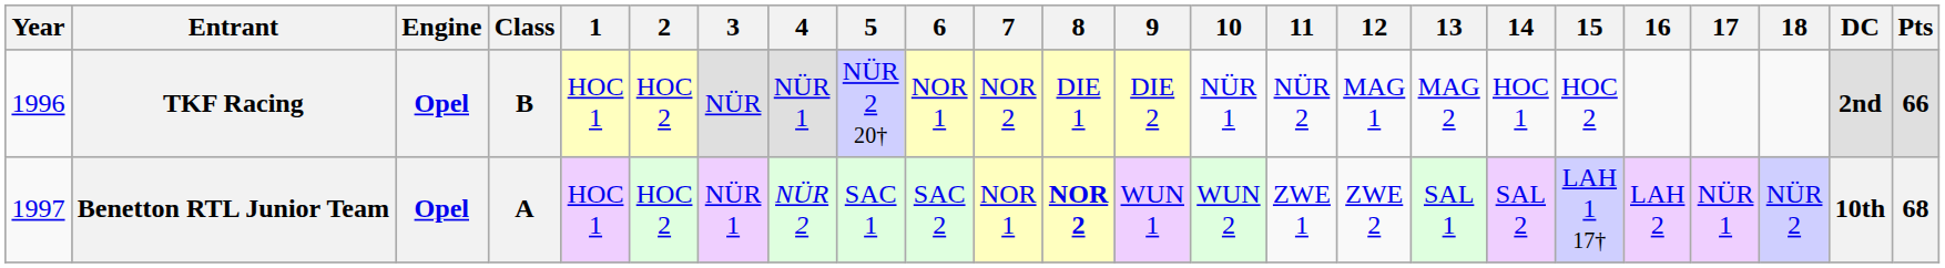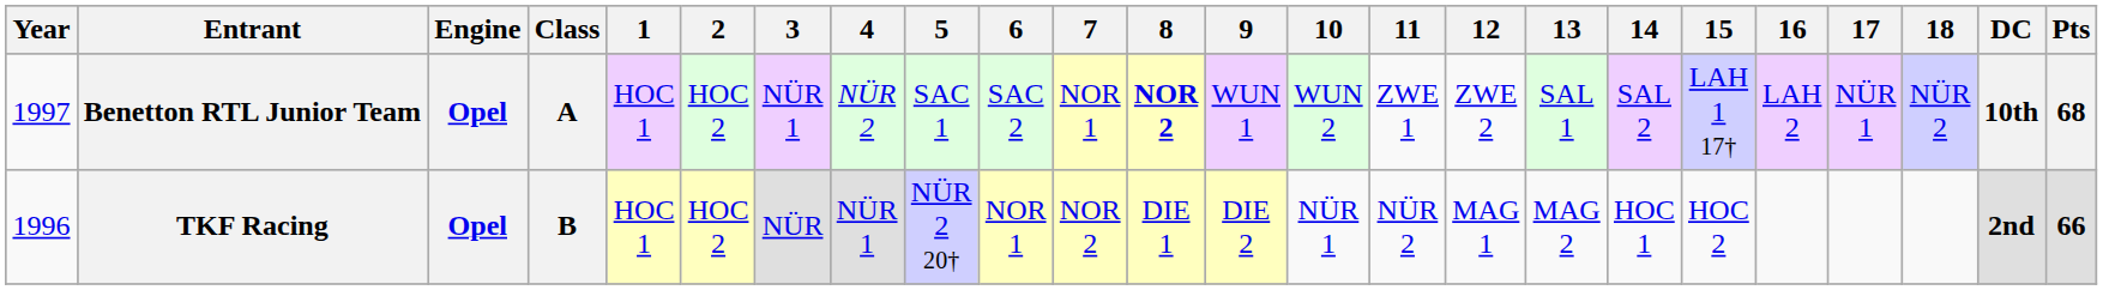 <table class="wikitable" style="text-align:center; font-size:90%">
 <tr>
 <th>Year</th>
 <th>Entrant</th>
 <th>Engine</th>
 <th>Class</th>
 <th>1</th>
 <th>2</th>
 <th>3</th>
 <th>4</th>
 <th>5</th>
 <th>6</th>
 <th>7</th>
 <th>8</th>
 <th>9</th>
 <th>10</th>
 <th>11</th>
 <th>12</th>
 <th>13</th>
 <th>14</th>
 <th>15</th>
 <th>16</th>
 <th>17</th>
 <th>18</th>
 <th>DC</th>
 <th>Pts</th>
 </tr>
 <tr>
+<td><a href='#'>1997</a></td>
+<th>Benetton RTL Junior Team</th>
+<th><a href='#'>Opel</a></th>
+<th>A</th>
+<td style="background:#EFCFFF;"><a href='#'>HOC<br>1</a><br></td>
+<td style="background:#DFFFDF;"><a href='#'>HOC<br>2</a><br></td>
+<td style="background:#EFCFFF;"><a href='#'>NÜR<br>1</a><br></td>
+<td style="background:#DFFFDF;"><em><a href='#'>NÜR<br>2</a></em><br></td>
+<td style="background:#DFFFDF;"><a href='#'>SAC<br>1</a><br></td>
+<td style="background:#DFFFDF;"><a href='#'>SAC<br>2</a><br></td>
+<td style="background:#FFFFBF;"><a href='#'>NOR<br>1</a><br></td>
+<td style="background:#FFFFBF;"><strong><a href='#'>NOR<br>2</a></strong><br></td>
+<td style="background:#EFCFFF;"><a href='#'>WUN<br>1</a><br></td>
+<td style="background:#DFFFDF;"><a href='#'>WUN<br>2</a><br></td>
+<td><a href='#'>ZWE<br>1</a></td>
+<td><a href='#'>ZWE<br>2</a></td>
+<td style="background:#DFFFDF;"><a href='#'>SAL<br>1</a><br></td>
+<td style="background:#EFCFFF;"><a href='#'>SAL<br>2</a><br></td>
+<td style="background:#CFCFFF;"><a href='#'>LAH<br>1</a><br><small>17†</small></td>
+<td style="background:#EFCFFF;"><a href='#'>LAH<br>2</a><br></td>
+<td style="background:#EFCFFF;"><a href='#'>NÜR<br>1</a><br></td>
+<td style="background:#CFCFFF;"><a href='#'>NÜR<br>2</a><br></td>
+<th>10th</th>
+<th>68</th>
+</tr>
+<tr>
 <td><a href='#'>1996</a></td>
 <th>TKF Racing</th>
 <th><a href='#'>Opel</a></th>
 <th>B</th>
 <td style="background:#FFFFBF;"><a href='#'>HOC<br>1</a><br></td>
 <td style="background:#FFFFBF;"><a href='#'>HOC<br>2</a><br></td>
 <td style="background:#DFDFDF;"><a href='#'>NÜR</a><br></td>
 <td style="background:#DFDFDF;"><a href='#'>NÜR<br>1</a><br></td>
 <td style="background:#CFCFFF;"><a href='#'>NÜR<br>2</a><br><small>20†</small></td>
 <td style="background:#FFFFBF;"><a href='#'>NOR<br>1</a><br></td>
 <td style="background:#FFFFBF;"><a href='#'>NOR<br>2</a><br></td>
 <td style="background:#FFFFBF;"><a href='#'>DIE<br>1</a><br></td>
 <td style="background:#FFFFBF;"><a href='#'>DIE<br>2</a><br></td>
 <td><a href='#'>NÜR<br>1</a></td>
 <td><a href='#'>NÜR<br>2</a></td>
 <td><a href='#'>MAG<br>1</a></td>
 <td><a href='#'>MAG<br>2</a></td>
 <td><a href='#'>HOC<br>1</a></td>
 <td><a href='#'>HOC<br>2</a></td>
 <td></td>
 <td></td>
 <td></td>
 <th style="background:#DFDFDF;">2nd</th>
 <th style="background:#DFDFDF;">66</th>
 </tr>
-<tr>
-<td><a href='#'>1997</a></td>
-<th>Benetton RTL Junior Team</th>
-<th><a href='#'>Opel</a></th>
-<th>A</th>
-<td style="background:#EFCFFF;"><a href='#'>HOC<br>1</a><br></td>
-<td style="background:#DFFFDF;"><a href='#'>HOC<br>2</a><br></td>
-<td style="background:#EFCFFF;"><a href='#'>NÜR<br>1</a><br></td>
-<td style="background:#DFFFDF;"><em><a href='#'>NÜR<br>2</a></em><br></td>
-<td style="background:#DFFFDF;"><a href='#'>SAC<br>1</a><br></td>
-<td style="background:#DFFFDF;"><a href='#'>SAC<br>2</a><br></td>
-<td style="background:#FFFFBF;"><a href='#'>NOR<br>1</a><br></td>
-<td style="background:#FFFFBF;"><strong><a href='#'>NOR<br>2</a></strong><br></td>
-<td style="background:#EFCFFF;"><a href='#'>WUN<br>1</a><br></td>
-<td style="background:#DFFFDF;"><a href='#'>WUN<br>2</a><br></td>
-<td><a href='#'>ZWE<br>1</a></td>
-<td><a href='#'>ZWE<br>2</a></td>
-<td style="background:#DFFFDF;"><a href='#'>SAL<br>1</a><br></td>
-<td style="background:#EFCFFF;"><a href='#'>SAL<br>2</a><br></td>
-<td style="background:#CFCFFF;"><a href='#'>LAH<br>1</a><br><small>17†</small></td>
-<td style="background:#EFCFFF;"><a href='#'>LAH<br>2</a><br></td>
-<td style="background:#EFCFFF;"><a href='#'>NÜR<br>1</a><br></td>
-<td style="background:#CFCFFF;"><a href='#'>NÜR<br>2</a><br></td>
-<th>10th</th>
-<th>68</th>
-</tr>
 </table>
